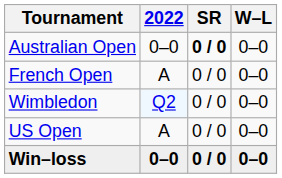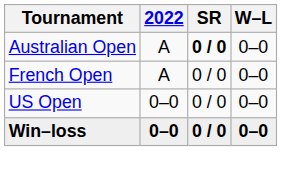 <table class="wikitable" style=text-align:center>
 <tr>
 <th>Tournament</th>
 <th><a href='#'>2022</a></th>
 <th>SR</th>
 <th>W–L</th>
 </tr>
 <tr>
 <td align=left><a href='#'>Australian Open</a></td>
-<td>0–0</td>
+<td>A</td>
 <td><strong>0 / 0</strong></td>
 <td>0–0</td>
 </tr>
 <tr>
 <td align=left><a href='#'>French Open</a></td>
 <td>A</td>
 <td>0 / 0</td>
 <td>0–0</td>
 </tr>
 <tr>
-<td align=left><a href='#'>Wimbledon</a></td>
-<td bgcolor=f0f8ff><a href='#'>Q2</a></td>
-<td>0 / 0</td>
+<td align=left><a href='#'>US Open</a></td>
 <td>0–0</td>
-</tr>
-<tr>
-<td align=left><a href='#'>US Open</a></td>
-<td>A</td>
 <td>0 / 0</td>
 <td>0–0</td>
 </tr>
 <tr style=background:#efefef;font-weight:bold>
 <td align=left>Win–loss</td>
 <td>0–0</td>
 <td>0 / 0</td>
 <td>0–0</td>
 </tr>
 </table>
